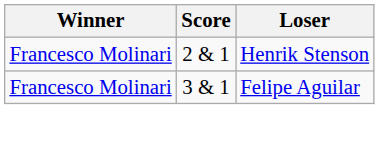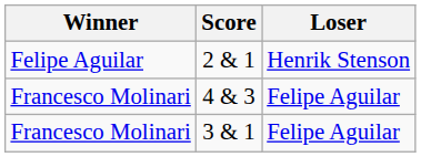 <table class="wikitable" font-size:95%;">
 <tr>
 <th>Winner</th>
 <th>Score</th>
 <th>Loser</th>
 </tr>
 <tr>
-<td><a href='#'>Francesco Molinari</a></td>
+<td><a href='#'>Felipe Aguilar</a></td>
 <td align=center>2 & 1</td>
 <td><a href='#'>Henrik Stenson</a></td>
+</tr>
+<tr>
+<td><a href='#'>Francesco Molinari</a></td>
+<td align=center>4 & 3</td>
+<td><a href='#'>Felipe Aguilar</a></td>
 </tr>
 <tr>
 <td><a href='#'>Francesco Molinari</a></td>
 <td align=center>3 & 1</td>
 <td><a href='#'>Felipe Aguilar</a></td>
 </tr>
 </table>
